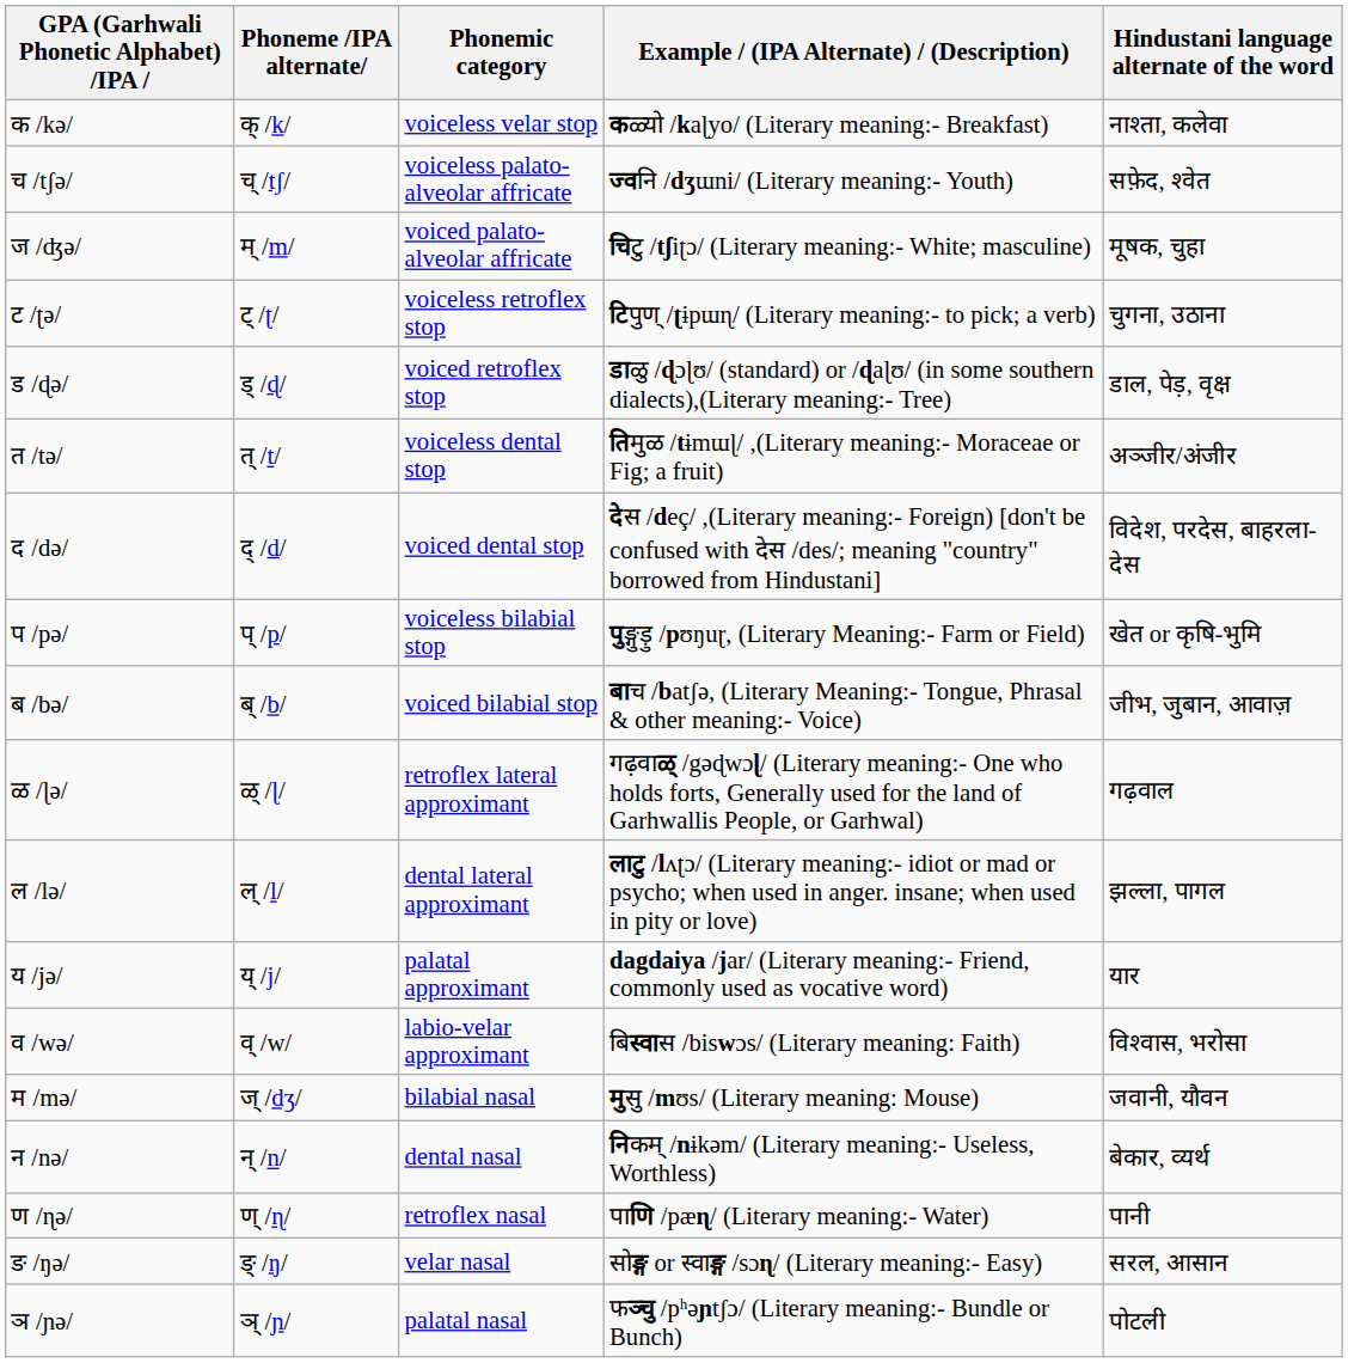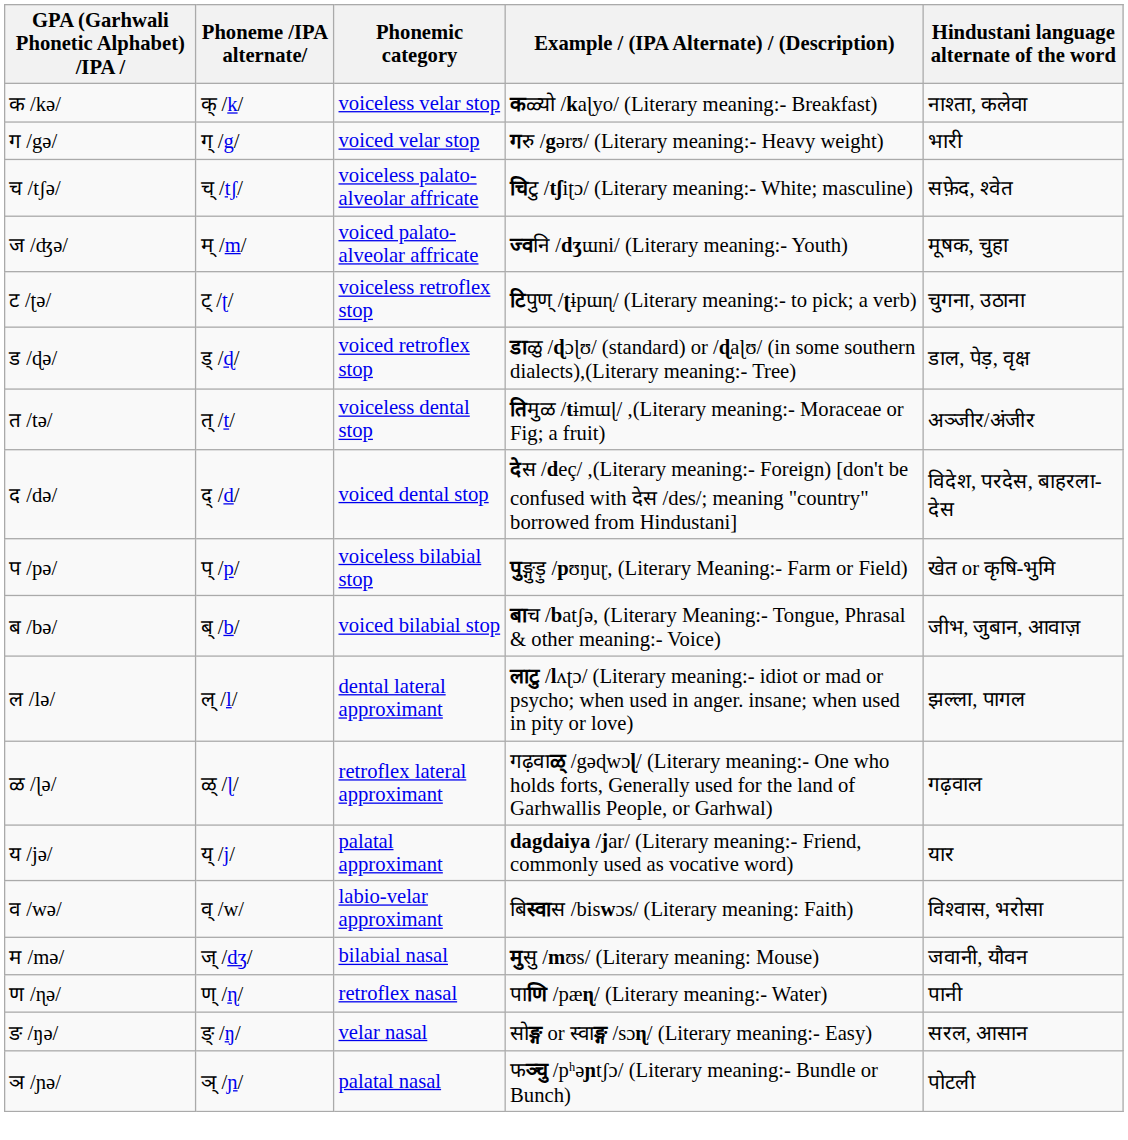 <table class="wikitable">
 <tr>
 <th>GPA (Garhwali Phonetic Alphabet) /IPA /</th>
 <th>Phoneme /IPA alternate/</th>
 <th>Phonemic category</th>
 <th>Example / (IPA Alternate) / (Description)</th>
 <th>Hindustani language alternate of the word</th>
 </tr>
 <tr>
 <td>क /kə/</td>
 <td>क् /<a href='#'>k</a>/</td>
 <td><a href='#'>voiceless velar stop</a></td>
 <td><strong>क</strong>ळ्यो /<strong>k</strong>aɭyo/ (Literary meaning:- Breakfast)</td>
 <td>नाश्ता, कलेवा</td>
 </tr>
 <tr>
+<td>ग /gə/</td>
+<td>ग् /<a href='#'>g</a>/</td>
+<td><a href='#'>voiced velar stop</a></td>
+<td><strong>ग</strong>रु /<strong>g</strong>ərʊ/ (Literary meaning:- Heavy weight)</td>
+<td>भारी</td>
+</tr>
+<tr>
 <td>च /tʃə/</td>
 <td>च् /<a href='#'>tʃ</a>/</td>
 <td><a href='#'>voiceless palato-alveolar affricate</a></td>
-<td><strong>ज्व</strong>नि /<strong>dʒ</strong>ɯni/ (Literary meaning:- Youth)</td>
+<td><strong>चि</strong>टु /<strong>tʃ</strong>iʈɔ/ (Literary meaning:- White; masculine)</td>
 <td>सफ़ेद, श्वेत</td>
 </tr>
 <tr>
 <td>ज /ʤə/</td>
 <td>म् /<a href='#'>m</a>/</td>
 <td><a href='#'>voiced palato-alveolar affricate</a></td>
-<td><strong>चि</strong>टु /<strong>tʃ</strong>iʈɔ/ (Literary meaning:- White; masculine)</td>
+<td><strong>ज्व</strong>नि /<strong>dʒ</strong>ɯni/ (Literary meaning:- Youth)</td>
 <td>मूषक, चुहा</td>
 </tr>
 <tr>
 <td>ट /ʈə/</td>
 <td>ट् /<a href='#'>ʈ</a>/</td>
 <td><a href='#'>voiceless retroflex stop</a></td>
 <td><strong>टि</strong>पुण् /<strong>ʈ</strong>ɨpɯɳ/ (Literary meaning:- to pick; a verb)</td>
 <td>चुगना, उठाना</td>
 </tr>
 <tr>
 <td>ड /ɖə/</td>
 <td>ड् /<a href='#'>ɖ</a>/</td>
 <td><a href='#'>voiced retroflex stop</a></td>
 <td><strong>डा</strong>ळु /<strong>ɖ</strong>ɔɭʊ/ (standard) or /<strong>ɖ</strong>aɭʊ/ (in some southern dialects),(Literary meaning:- Tree)</td>
 <td>डाल, पेड़, वृक्ष</td>
 </tr>
 <tr>
 <td>त /tə/</td>
 <td>त् /<a href='#'>t</a>/</td>
 <td><a href='#'>voiceless dental stop</a></td>
 <td><strong>ति</strong>मुळ /<strong>t</strong>ɨmɯɭ/ ,(Literary meaning:- Moraceae or Fig; a fruit)</td>
 <td>अञ्जीर/अंजीर</td>
 </tr>
 <tr>
 <td>द /də/</td>
 <td>द् /<a href='#'>d</a>/</td>
 <td><a href='#'>voiced dental stop</a></td>
 <td><strong>दे</strong>स /<strong>d</strong>eç/ ,(Literary meaning:- Foreign) [don't be confused with देस /des/; meaning "country" borrowed from Hindustani]</td>
 <td>विदेश, परदेस, बाहरला-देस</td>
 </tr>
 <tr>
 <td>प /pə/</td>
 <td>प् /<a href='#'>p</a>/</td>
 <td><a href='#'>voiceless bilabial stop</a></td>
 <td><strong>पु</strong>ङ्गुड़ु  /<strong>p</strong>ʊŋuɽ, (Literary Meaning:- Farm or Field)</td>
 <td>खेत or कृषि-भुमि</td>
 </tr>
 <tr>
 <td>ब /bə/</td>
 <td>ब् /<a href='#'>b</a>/</td>
 <td><a href='#'>voiced bilabial stop</a></td>
 <td><strong>बा</strong>च  /<strong>b</strong>atʃə, (Literary Meaning:- Tongue, Phrasal & other meaning:- Voice)</td>
 <td>जीभ, जुबान, आवाज़</td>
 </tr>
 <tr>
+<td>ल /lə/</td>
+<td>ल् /<a href='#'>l</a>/</td>
+<td><a href='#'>dental lateral approximant</a></td>
+<td><strong>लाटु</strong> /<strong>l</strong>ʌʈɔ/ (Literary meaning:- idiot or mad or psycho; when used in anger. insane; when used in pity or love)</td>
+<td>झल्ला, पागल</td>
+</tr>
+<tr>
 <td>ळ /ɭə/</td>
 <td>ळ् /<a href='#'>ɭ</a>/</td>
 <td><a href='#'>retroflex lateral approximant</a></td>
 <td>गढ़वा<strong>ळ्</strong> /gəɖwɔ<strong>ɭ</strong>/ (Literary meaning:- One who holds forts, Generally used for the land of Garhwallis People, or Garhwal)</td>
 <td>गढ़वाल</td>
-</tr>
-<tr>
-<td>ल /lə/</td>
-<td>ल् /<a href='#'>l</a>/</td>
-<td><a href='#'>dental lateral approximant</a></td>
-<td><strong>लाटु</strong> /<strong>l</strong>ʌʈɔ/ (Literary meaning:- idiot or mad or psycho; when used in anger. insane; when used in pity or love)</td>
-<td>झल्ला, पागल</td>
 </tr>
 <tr>
 <td>य /jə/</td>
 <td>य् /<a href='#'>j</a>/</td>
 <td><a href='#'>palatal approximant</a></td>
 <td><strong>dagdaiya</strong> /<strong>j</strong>ar/ (Literary meaning:- Friend, commonly used as vocative word)</td>
 <td>यार</td>
 </tr>
 <tr>
 <td>व /wə/</td>
 <td>व् /w/</td>
 <td><a href='#'>labio-velar approximant</a></td>
 <td>बि<strong>स्वा</strong>स /bis<strong>w</strong>ɔs/ (Literary meaning: Faith)</td>
 <td>विश्वास, भरोसा</td>
 </tr>
 <tr>
 <td>म /mə/</td>
 <td>ज् /<a href='#'>dʒ</a>/</td>
 <td><a href='#'>bilabial nasal</a></td>
 <td><strong>मु</strong>सु /<strong>m</strong>ʊs/ (Literary meaning: Mouse)</td>
 <td>जवानी, यौवन</td>
 </tr>
 <tr>
-<td>न /nə/</td>
-<td>न् /<a href='#'>n</a>/</td>
-<td><a href='#'>dental nasal</a></td>
-<td><strong>नि</strong>कम् /<strong>n</strong>ɨkəm/ (Literary meaning:- Useless, Worthless)</td>
-<td>बेकार, व्यर्थ</td>
-</tr>
-<tr>
 <td>ण /ɳə/</td>
 <td>ण् /<a href='#'>ɳ</a>/</td>
 <td><a href='#'>retroflex nasal</a></td>
 <td>पा<strong>णि</strong> /pæ<strong>ɳ</strong>/ (Literary meaning:- Water)</td>
 <td>पानी</td>
 </tr>
 <tr>
 <td>ङ /ŋə/</td>
 <td>ङ् /<a href='#'>ŋ</a>/</td>
 <td><a href='#'>velar nasal</a></td>
 <td>सो<strong>ङ्ग</strong> or स्वा<strong>ङ्ग</strong> /sɔ<strong>ɳ</strong>/ (Literary meaning:- Easy)</td>
 <td>सरल, आसान</td>
 </tr>
 <tr>
 <td>ञ /ɲə/</td>
 <td>ञ् /<a href='#'>ɲ</a>/</td>
 <td><a href='#'>palatal nasal</a></td>
 <td>फ<strong>ञ्चु</strong> /pʰə<strong>ɲ</strong>tʃɔ/ (Literary meaning:- Bundle or Bunch)</td>
 <td>पोटली</td>
 </tr>
 </table>
